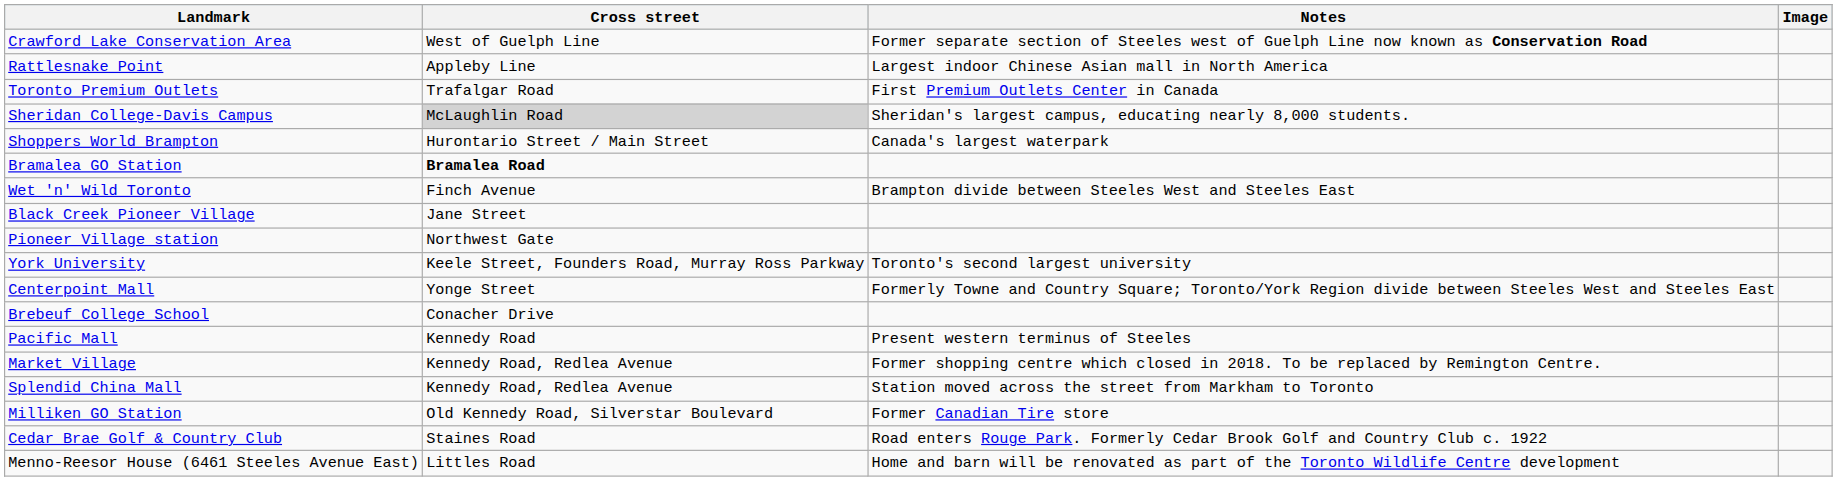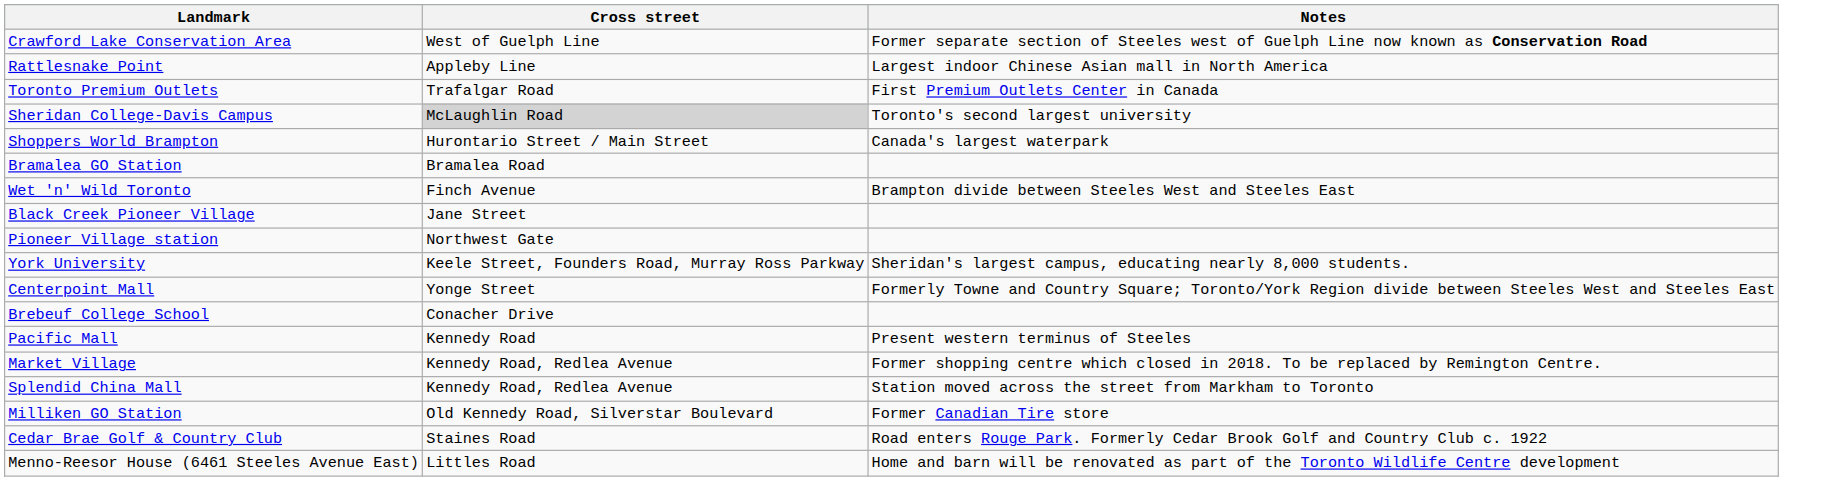 <table class="wikitable sortable">
 <tr style="background:lightblue;">
 <th>Landmark</th>
 <th>Cross street</th>
 <th>Notes</th>
-<th>Image</th>
 </tr>
 <tr>
 <td><a href='#'>Crawford Lake Conservation Area</a></td>
 <td>West of Guelph Line</td>
 <td>Former separate section of Steeles west of Guelph Line now known as <strong>Conservation Road</strong></td>
-<td></td>
 </tr>
 <tr>
 <td><a href='#'>Rattlesnake Point</a></td>
 <td>Appleby Line</td>
 <td>Largest indoor Chinese Asian mall in North America</td>
-<td></td>
 </tr>
 <tr>
 <td><a href='#'>Toronto Premium Outlets</a></td>
 <td>Trafalgar Road</td>
 <td>First <a href='#'>Premium Outlets Center</a> in Canada</td>
-<td></td>
 </tr>
 <tr>
 <td><a href='#'>Sheridan College-Davis Campus</a></td>
 <td style="background: lightgrey;">McLaughlin Road</td>
-<td>Sheridan's largest campus, educating nearly 8,000 students.</td>
-<td></td>
+<td>Toronto's second largest university</td>
 </tr>
 <tr>
 <td><a href='#'>Shoppers World Brampton</a></td>
 <td>Hurontario Street / Main Street</td>
 <td>Canada's largest waterpark</td>
-<td></td>
 </tr>
 <tr>
 <td><a href='#'>Bramalea GO Station</a></td>
-<td><strong>Bramalea Road</strong></td>
-<td></td>
+<td>Bramalea Road</td>
 <td></td>
 </tr>
 <tr>
 <td><a href='#'>Wet 'n' Wild Toronto</a></td>
 <td>Finch Avenue</td>
 <td>Brampton divide between Steeles West and Steeles East</td>
-<td></td>
 </tr>
 <tr>
 <td><a href='#'>Black Creek Pioneer Village</a></td>
 <td>Jane Street</td>
-<td></td>
 <td></td>
 </tr>
 <tr>
 <td><a href='#'>Pioneer Village station</a></td>
 <td>Northwest Gate</td>
 <td></td>
-<td></td>
 </tr>
 <tr>
 <td><a href='#'>York University</a></td>
 <td>Keele Street, Founders Road, Murray Ross Parkway</td>
-<td>Toronto's second largest university</td>
-<td></td>
+<td>Sheridan's largest campus, educating nearly 8,000 students.</td>
 </tr>
 <tr>
 <td><a href='#'>Centerpoint Mall</a></td>
 <td>Yonge Street</td>
 <td>Formerly Towne and Country Square; Toronto/York Region divide between Steeles West and Steeles East</td>
-<td></td>
 </tr>
 <tr>
 <td><a href='#'>Brebeuf College School</a></td>
 <td>Conacher Drive</td>
-<td></td>
 <td></td>
 </tr>
 <tr>
 <td><a href='#'>Pacific Mall</a></td>
 <td>Kennedy Road</td>
 <td>Present western terminus of Steeles</td>
-<td></td>
 </tr>
 <tr>
 <td><a href='#'>Market Village</a></td>
 <td>Kennedy Road, Redlea Avenue</td>
 <td>Former shopping centre which closed in 2018. To be replaced by Remington Centre.</td>
-<td></td>
 </tr>
 <tr>
 <td><a href='#'>Splendid China Mall</a></td>
 <td>Kennedy Road, Redlea Avenue</td>
 <td>Station moved across the street from Markham to Toronto</td>
-<td></td>
 </tr>
 <tr>
 <td><a href='#'>Milliken GO Station</a></td>
 <td>Old Kennedy Road, Silverstar Boulevard</td>
 <td>Former <a href='#'>Canadian Tire</a> store</td>
-<td></td>
 </tr>
 <tr>
 <td><a href='#'>Cedar Brae Golf & Country Club</a></td>
 <td>Staines Road</td>
 <td>Road enters <a href='#'>Rouge Park</a>. Formerly Cedar Brook Golf and Country Club c. 1922</td>
-<td></td>
 </tr>
 <tr>
 <td>Menno-Reesor House (6461 Steeles Avenue East)</td>
 <td>Littles Road</td>
 <td>Home and barn will be renovated as part of the <a href='#'>Toronto Wildlife Centre</a> development</td>
-<td></td>
 </tr>
 </table>
